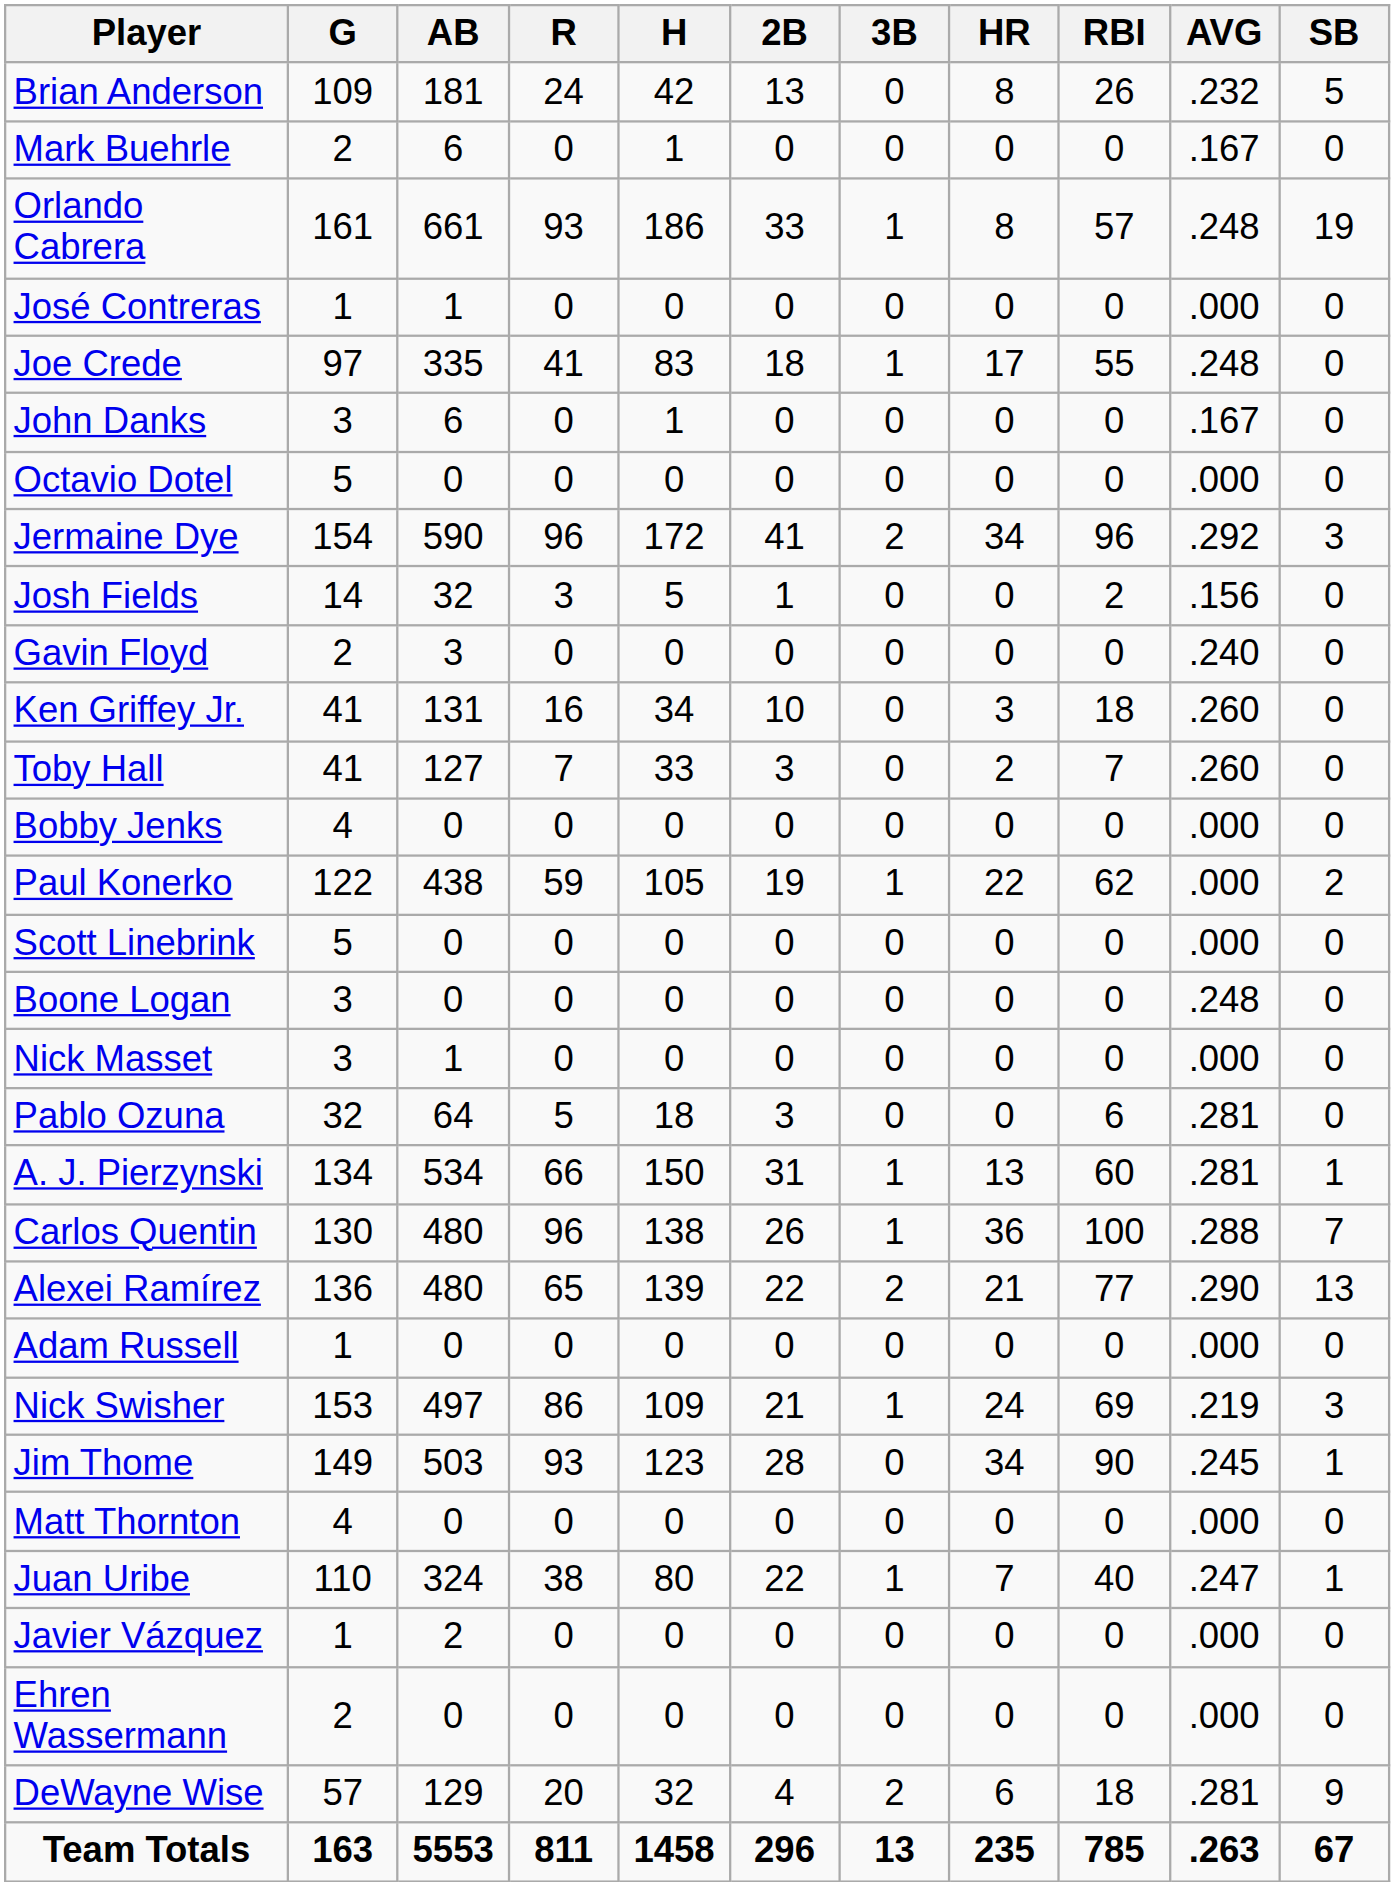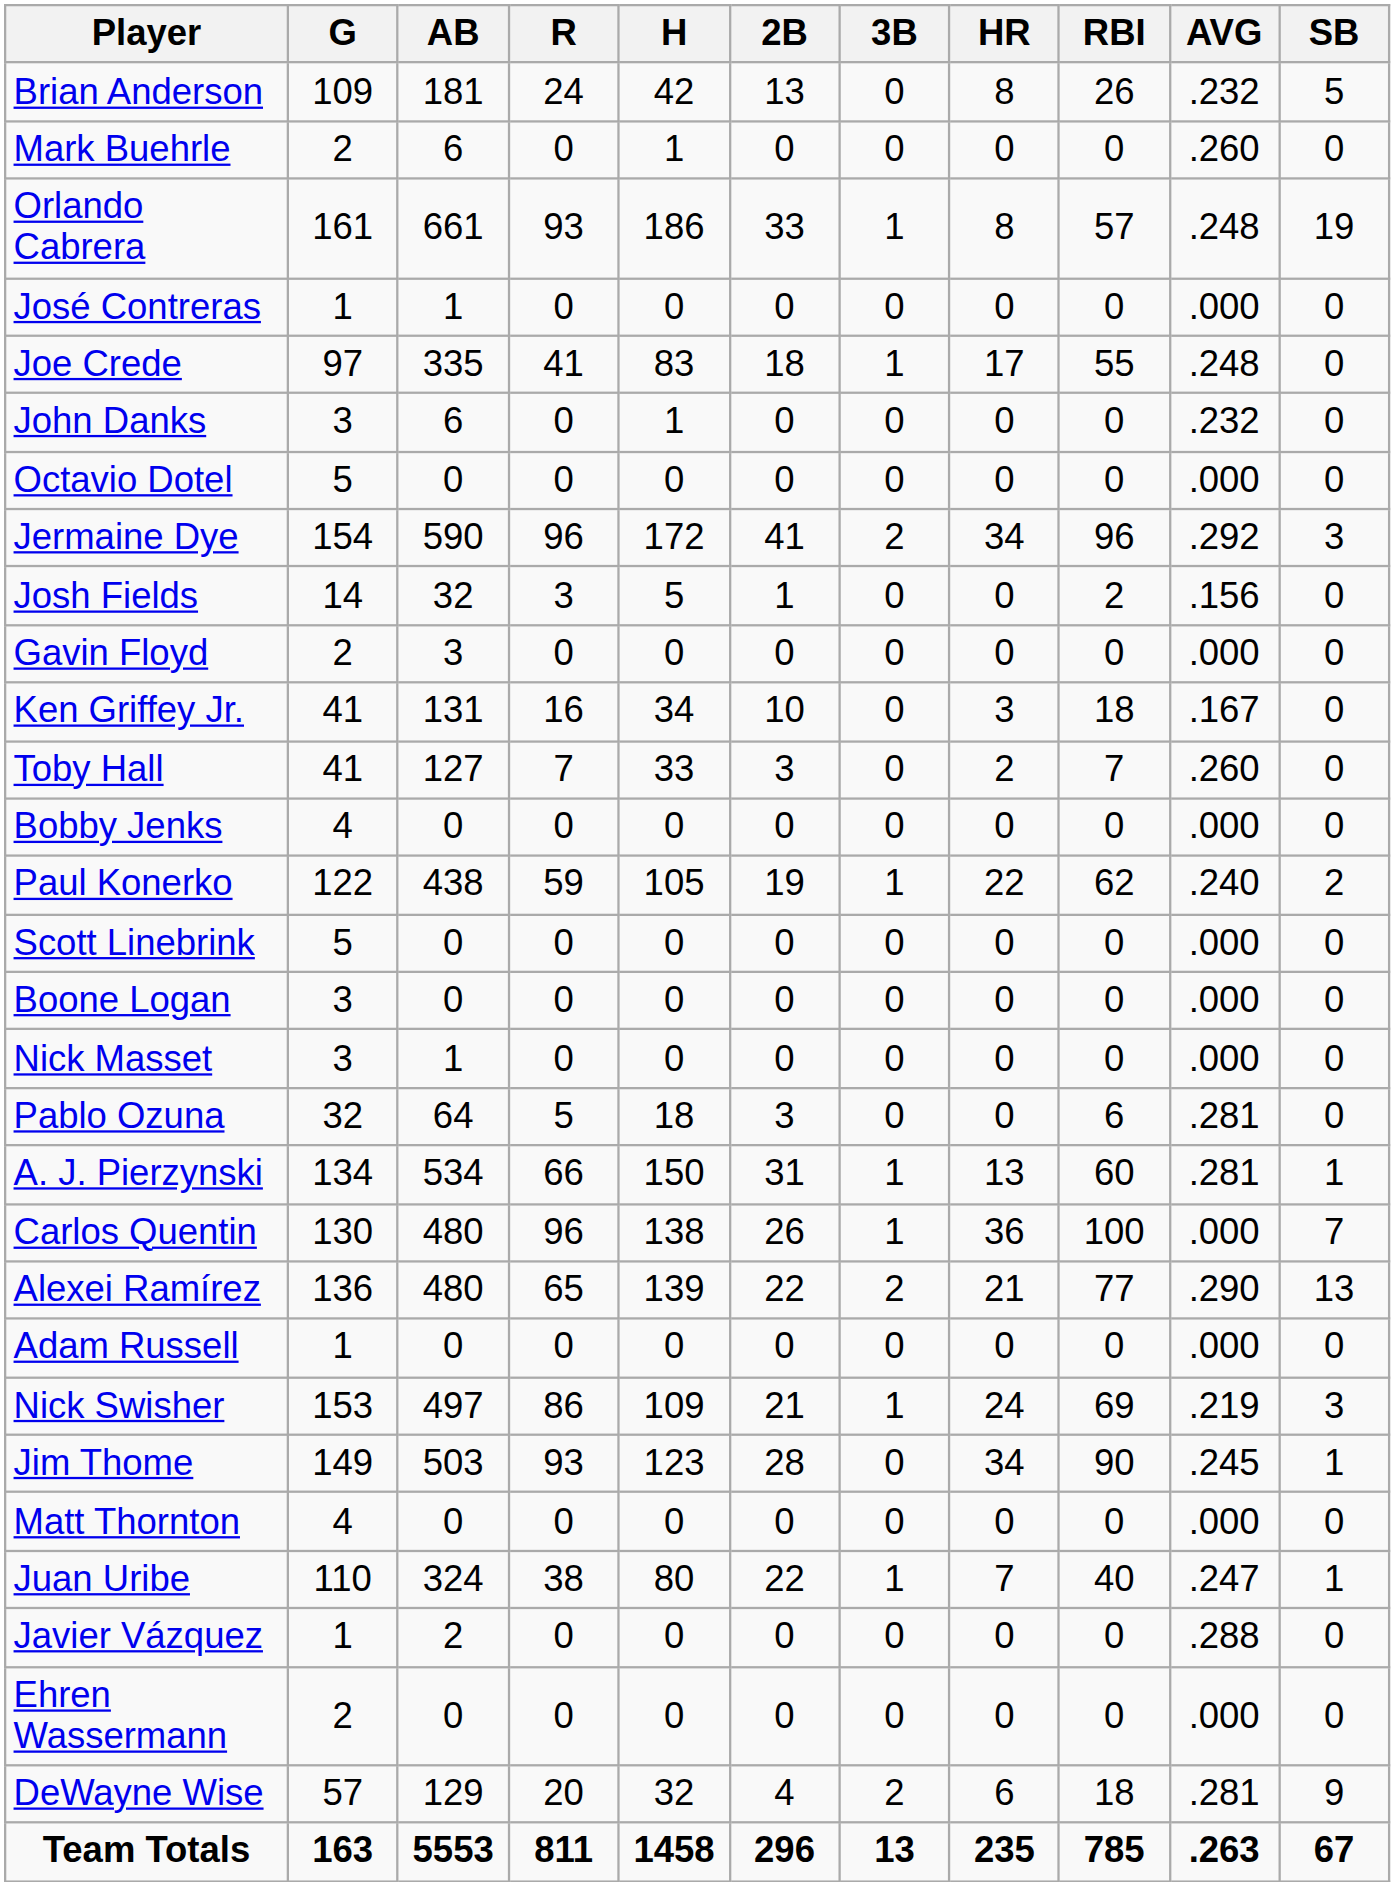 <table class="wikitable sortable">
 <tr>
 <th bgcolor="#DDDDFF" width="18%">Player</th>
 <th bgcolor="#DDDDFF" width="7%">G</th>
 <th bgcolor="#DDDDFF" width="7%">AB</th>
 <th bgcolor="#DDDDFF" width="7%">R</th>
 <th bgcolor="#DDDDFF" width="7%">H</th>
 <th bgcolor="#DDDDFF" width="7%">2B</th>
 <th bgcolor="#DDDDFF" width="7%">3B</th>
 <th bgcolor="#DDDDFF" width="7%">HR</th>
 <th bgcolor="#DDDDFF" width="7%">RBI</th>
 <th bgcolor="#DDDDFF" width="7%">AVG</th>
 <th bgcolor="#DDDDFF" width="7%">SB</th>
 </tr>
 <tr>
 <td><a href='#'>Brian Anderson</a></td>
 <td style="text-align:center">109</td>
 <td style="text-align:center">181</td>
 <td style="text-align:center">24</td>
 <td style="text-align:center">42</td>
 <td style="text-align:center">13</td>
 <td style="text-align:center">0</td>
 <td style="text-align:center">8</td>
 <td style="text-align:center">26</td>
 <td style="text-align:center">.232</td>
 <td style="text-align:center">5</td>
 </tr>
 <tr>
 <td><a href='#'>Mark Buehrle</a></td>
 <td style="text-align:center">2</td>
 <td style="text-align:center">6</td>
 <td style="text-align:center">0</td>
 <td style="text-align:center">1</td>
 <td style="text-align:center">0</td>
 <td style="text-align:center">0</td>
 <td style="text-align:center">0</td>
 <td style="text-align:center">0</td>
-<td style="text-align:center">.167</td>
+<td style="text-align:center">.260</td>
 <td style="text-align:center">0</td>
 </tr>
 <tr>
 <td><a href='#'>Orlando Cabrera</a></td>
 <td style="text-align:center">161</td>
 <td style="text-align:center">661</td>
 <td style="text-align:center">93</td>
 <td style="text-align:center">186</td>
 <td style="text-align:center">33</td>
 <td style="text-align:center">1</td>
 <td style="text-align:center">8</td>
 <td style="text-align:center">57</td>
 <td style="text-align:center">.248</td>
 <td style="text-align:center">19</td>
 </tr>
 <tr>
 <td><a href='#'>José Contreras</a></td>
 <td style="text-align:center">1</td>
 <td style="text-align:center">1</td>
 <td style="text-align:center">0</td>
 <td style="text-align:center">0</td>
 <td style="text-align:center">0</td>
 <td style="text-align:center">0</td>
 <td style="text-align:center">0</td>
 <td style="text-align:center">0</td>
 <td style="text-align:center">.000</td>
 <td style="text-align:center">0</td>
 </tr>
 <tr>
 <td><a href='#'>Joe Crede</a></td>
 <td style="text-align:center">97</td>
 <td style="text-align:center">335</td>
 <td style="text-align:center">41</td>
 <td style="text-align:center">83</td>
 <td style="text-align:center">18</td>
 <td style="text-align:center">1</td>
 <td style="text-align:center">17</td>
 <td style="text-align:center">55</td>
 <td style="text-align:center">.248</td>
 <td style="text-align:center">0</td>
 </tr>
 <tr>
 <td><a href='#'>John Danks</a></td>
 <td style="text-align:center">3</td>
 <td style="text-align:center">6</td>
 <td style="text-align:center">0</td>
 <td style="text-align:center">1</td>
 <td style="text-align:center">0</td>
 <td style="text-align:center">0</td>
 <td style="text-align:center">0</td>
 <td style="text-align:center">0</td>
-<td style="text-align:center">.167</td>
+<td style="text-align:center">.232</td>
 <td style="text-align:center">0</td>
 </tr>
 <tr>
 <td><a href='#'>Octavio Dotel</a></td>
 <td style="text-align:center">5</td>
 <td style="text-align:center">0</td>
 <td style="text-align:center">0</td>
 <td style="text-align:center">0</td>
 <td style="text-align:center">0</td>
 <td style="text-align:center">0</td>
 <td style="text-align:center">0</td>
 <td style="text-align:center">0</td>
 <td style="text-align:center">.000</td>
 <td style="text-align:center">0</td>
 </tr>
 <tr>
 <td><a href='#'>Jermaine Dye</a></td>
 <td style="text-align:center">154</td>
 <td style="text-align:center">590</td>
 <td style="text-align:center">96</td>
 <td style="text-align:center">172</td>
 <td style="text-align:center">41</td>
 <td style="text-align:center">2</td>
 <td style="text-align:center">34</td>
 <td style="text-align:center">96</td>
 <td style="text-align:center">.292</td>
 <td style="text-align:center">3</td>
 </tr>
 <tr>
 <td><a href='#'>Josh Fields</a></td>
 <td style="text-align:center">14</td>
 <td style="text-align:center">32</td>
 <td style="text-align:center">3</td>
 <td style="text-align:center">5</td>
 <td style="text-align:center">1</td>
 <td style="text-align:center">0</td>
 <td style="text-align:center">0</td>
 <td style="text-align:center">2</td>
 <td style="text-align:center">.156</td>
 <td style="text-align:center">0</td>
 </tr>
 <tr>
 <td><a href='#'>Gavin Floyd</a></td>
 <td style="text-align:center">2</td>
 <td style="text-align:center">3</td>
 <td style="text-align:center">0</td>
 <td style="text-align:center">0</td>
 <td style="text-align:center">0</td>
 <td style="text-align:center">0</td>
 <td style="text-align:center">0</td>
 <td style="text-align:center">0</td>
-<td style="text-align:center">.240</td>
+<td style="text-align:center">.000</td>
 <td style="text-align:center">0</td>
 </tr>
 <tr>
 <td><a href='#'>Ken Griffey Jr.</a></td>
 <td style="text-align:center">41</td>
 <td style="text-align:center">131</td>
 <td style="text-align:center">16</td>
 <td style="text-align:center">34</td>
 <td style="text-align:center">10</td>
 <td style="text-align:center">0</td>
 <td style="text-align:center">3</td>
 <td style="text-align:center">18</td>
-<td style="text-align:center">.260</td>
+<td style="text-align:center">.167</td>
 <td style="text-align:center">0</td>
 </tr>
 <tr>
 <td><a href='#'>Toby Hall</a></td>
 <td style="text-align:center">41</td>
 <td style="text-align:center">127</td>
 <td style="text-align:center">7</td>
 <td style="text-align:center">33</td>
 <td style="text-align:center">3</td>
 <td style="text-align:center">0</td>
 <td style="text-align:center">2</td>
 <td style="text-align:center">7</td>
 <td style="text-align:center">.260</td>
 <td style="text-align:center">0</td>
 </tr>
 <tr>
 <td><a href='#'>Bobby Jenks</a></td>
 <td style="text-align:center">4</td>
 <td style="text-align:center">0</td>
 <td style="text-align:center">0</td>
 <td style="text-align:center">0</td>
 <td style="text-align:center">0</td>
 <td style="text-align:center">0</td>
 <td style="text-align:center">0</td>
 <td style="text-align:center">0</td>
 <td style="text-align:center">.000</td>
 <td style="text-align:center">0</td>
 </tr>
 <tr>
 <td><a href='#'>Paul Konerko</a></td>
 <td style="text-align:center">122</td>
 <td style="text-align:center">438</td>
 <td style="text-align:center">59</td>
 <td style="text-align:center">105</td>
 <td style="text-align:center">19</td>
 <td style="text-align:center">1</td>
 <td style="text-align:center">22</td>
 <td style="text-align:center">62</td>
-<td style="text-align:center">.000</td>
+<td style="text-align:center">.240</td>
 <td style="text-align:center">2</td>
 </tr>
 <tr>
 <td><a href='#'>Scott Linebrink</a></td>
 <td style="text-align:center">5</td>
 <td style="text-align:center">0</td>
 <td style="text-align:center">0</td>
 <td style="text-align:center">0</td>
 <td style="text-align:center">0</td>
 <td style="text-align:center">0</td>
 <td style="text-align:center">0</td>
 <td style="text-align:center">0</td>
 <td style="text-align:center">.000</td>
 <td style="text-align:center">0</td>
 </tr>
 <tr>
 <td><a href='#'>Boone Logan</a></td>
 <td style="text-align:center">3</td>
 <td style="text-align:center">0</td>
 <td style="text-align:center">0</td>
 <td style="text-align:center">0</td>
 <td style="text-align:center">0</td>
 <td style="text-align:center">0</td>
 <td style="text-align:center">0</td>
 <td style="text-align:center">0</td>
-<td style="text-align:center">.248</td>
+<td style="text-align:center">.000</td>
 <td style="text-align:center">0</td>
 </tr>
 <tr>
 <td><a href='#'>Nick Masset</a></td>
 <td style="text-align:center">3</td>
 <td style="text-align:center">1</td>
 <td style="text-align:center">0</td>
 <td style="text-align:center">0</td>
 <td style="text-align:center">0</td>
 <td style="text-align:center">0</td>
 <td style="text-align:center">0</td>
 <td style="text-align:center">0</td>
 <td style="text-align:center">.000</td>
 <td style="text-align:center">0</td>
 </tr>
 <tr>
 <td><a href='#'>Pablo Ozuna</a></td>
 <td style="text-align:center">32</td>
 <td style="text-align:center">64</td>
 <td style="text-align:center">5</td>
 <td style="text-align:center">18</td>
 <td style="text-align:center">3</td>
 <td style="text-align:center">0</td>
 <td style="text-align:center">0</td>
 <td style="text-align:center">6</td>
 <td style="text-align:center">.281</td>
 <td style="text-align:center">0</td>
 </tr>
 <tr>
 <td><a href='#'>A. J. Pierzynski</a></td>
 <td style="text-align:center">134</td>
 <td style="text-align:center">534</td>
 <td style="text-align:center">66</td>
 <td style="text-align:center">150</td>
 <td style="text-align:center">31</td>
 <td style="text-align:center">1</td>
 <td style="text-align:center">13</td>
 <td style="text-align:center">60</td>
 <td style="text-align:center">.281</td>
 <td style="text-align:center">1</td>
 </tr>
 <tr>
 <td><a href='#'>Carlos Quentin</a></td>
 <td style="text-align:center">130</td>
 <td style="text-align:center">480</td>
 <td style="text-align:center">96</td>
 <td style="text-align:center">138</td>
 <td style="text-align:center">26</td>
 <td style="text-align:center">1</td>
 <td style="text-align:center">36</td>
 <td style="text-align:center">100</td>
-<td style="text-align:center">.288</td>
+<td style="text-align:center">.000</td>
 <td style="text-align:center">7</td>
 </tr>
 <tr>
 <td><a href='#'>Alexei Ramírez</a></td>
 <td style="text-align:center">136</td>
 <td style="text-align:center">480</td>
 <td style="text-align:center">65</td>
 <td style="text-align:center">139</td>
 <td style="text-align:center">22</td>
 <td style="text-align:center">2</td>
 <td style="text-align:center">21</td>
 <td style="text-align:center">77</td>
 <td style="text-align:center">.290</td>
 <td style="text-align:center">13</td>
 </tr>
 <tr>
 <td><a href='#'>Adam Russell</a></td>
 <td style="text-align:center">1</td>
 <td style="text-align:center">0</td>
 <td style="text-align:center">0</td>
 <td style="text-align:center">0</td>
 <td style="text-align:center">0</td>
 <td style="text-align:center">0</td>
 <td style="text-align:center">0</td>
 <td style="text-align:center">0</td>
 <td style="text-align:center">.000</td>
 <td style="text-align:center">0</td>
 </tr>
 <tr>
 <td><a href='#'>Nick Swisher</a></td>
 <td style="text-align:center">153</td>
 <td style="text-align:center">497</td>
 <td style="text-align:center">86</td>
 <td style="text-align:center">109</td>
 <td style="text-align:center">21</td>
 <td style="text-align:center">1</td>
 <td style="text-align:center">24</td>
 <td style="text-align:center">69</td>
 <td style="text-align:center">.219</td>
 <td style="text-align:center">3</td>
 </tr>
 <tr>
 <td><a href='#'>Jim Thome</a></td>
 <td style="text-align:center">149</td>
 <td style="text-align:center">503</td>
 <td style="text-align:center">93</td>
 <td style="text-align:center">123</td>
 <td style="text-align:center">28</td>
 <td style="text-align:center">0</td>
 <td style="text-align:center">34</td>
 <td style="text-align:center">90</td>
 <td style="text-align:center">.245</td>
 <td style="text-align:center">1</td>
 </tr>
 <tr>
 <td><a href='#'>Matt Thornton</a></td>
 <td style="text-align:center">4</td>
 <td style="text-align:center">0</td>
 <td style="text-align:center">0</td>
 <td style="text-align:center">0</td>
 <td style="text-align:center">0</td>
 <td style="text-align:center">0</td>
 <td style="text-align:center">0</td>
 <td style="text-align:center">0</td>
 <td style="text-align:center">.000</td>
 <td style="text-align:center">0</td>
 </tr>
 <tr>
 <td><a href='#'>Juan Uribe</a></td>
 <td style="text-align:center">110</td>
 <td style="text-align:center">324</td>
 <td style="text-align:center">38</td>
 <td style="text-align:center">80</td>
 <td style="text-align:center">22</td>
 <td style="text-align:center">1</td>
 <td style="text-align:center">7</td>
 <td style="text-align:center">40</td>
 <td style="text-align:center">.247</td>
 <td style="text-align:center">1</td>
 </tr>
 <tr>
 <td><a href='#'>Javier Vázquez</a></td>
 <td style="text-align:center">1</td>
 <td style="text-align:center">2</td>
 <td style="text-align:center">0</td>
 <td style="text-align:center">0</td>
 <td style="text-align:center">0</td>
 <td style="text-align:center">0</td>
 <td style="text-align:center">0</td>
 <td style="text-align:center">0</td>
-<td style="text-align:center">.000</td>
+<td style="text-align:center">.288</td>
 <td style="text-align:center">0</td>
 </tr>
 <tr>
 <td><a href='#'>Ehren Wassermann</a></td>
 <td style="text-align:center">2</td>
 <td style="text-align:center">0</td>
 <td style="text-align:center">0</td>
 <td style="text-align:center">0</td>
 <td style="text-align:center">0</td>
 <td style="text-align:center">0</td>
 <td style="text-align:center">0</td>
 <td style="text-align:center">0</td>
 <td style="text-align:center">.000</td>
 <td style="text-align:center">0</td>
 </tr>
 <tr>
 <td><a href='#'>DeWayne Wise</a></td>
 <td style="text-align:center">57</td>
 <td style="text-align:center">129</td>
 <td style="text-align:center">20</td>
 <td style="text-align:center">32</td>
 <td style="text-align:center">4</td>
 <td style="text-align:center">2</td>
 <td style="text-align:center">6</td>
 <td style="text-align:center">18</td>
 <td style="text-align:center">.281</td>
 <td style="text-align:center">9</td>
 </tr>
 <tr class="sortbottom">
 <td style="text-align:center"><strong>Team Totals</strong></td>
 <td style="text-align:center"><strong>163</strong></td>
 <td style="text-align:center"><strong>5553</strong></td>
 <td style="text-align:center"><strong>811</strong></td>
 <td style="text-align:center"><strong>1458</strong></td>
 <td style="text-align:center"><strong>296</strong></td>
 <td style="text-align:center"><strong>13</strong></td>
 <td style="text-align:center"><strong>235</strong></td>
 <td style="text-align:center"><strong>785</strong></td>
 <td style="text-align:center"><strong>.263</strong></td>
 <td style="text-align:center"><strong>67</strong></td>
 </tr>
 </table>
